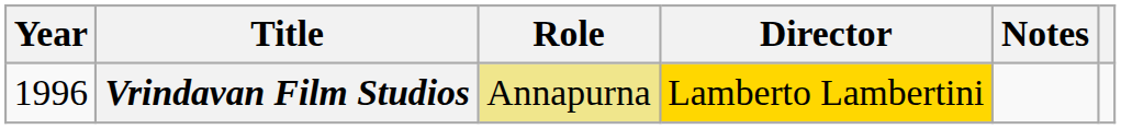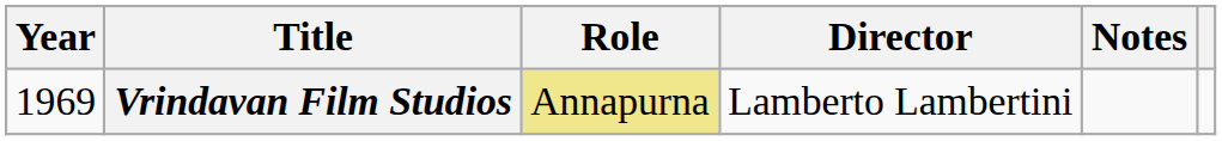 <table class="wikitable sortable">
 <tr>
 <th>Year</th>
 <th>Title</th>
 <th>Role</th>
 <th>Director</th>
 <th>Notes</th>
 <th></th>
 </tr>
 <tr>
-<td>1996</td>
+<td>1969</td>
 <th><em>Vrindavan Film Studios</em></th>
 <td style="background: khaki;">Annapurna</td>
-<td style="background: gold;">Lamberto Lambertini</td>
+<td>Lamberto Lambertini</td>
 <td></td>
 <td></td>
 </tr>
 </table>
